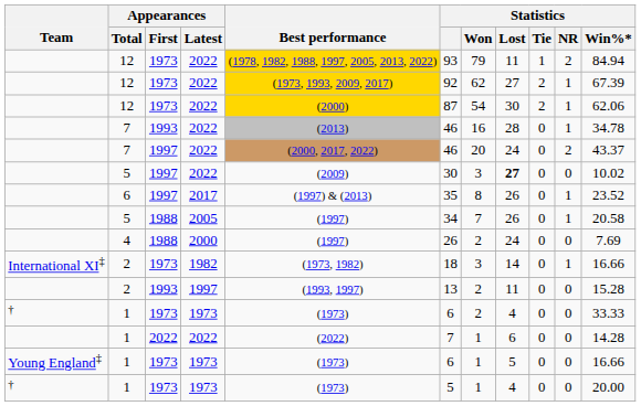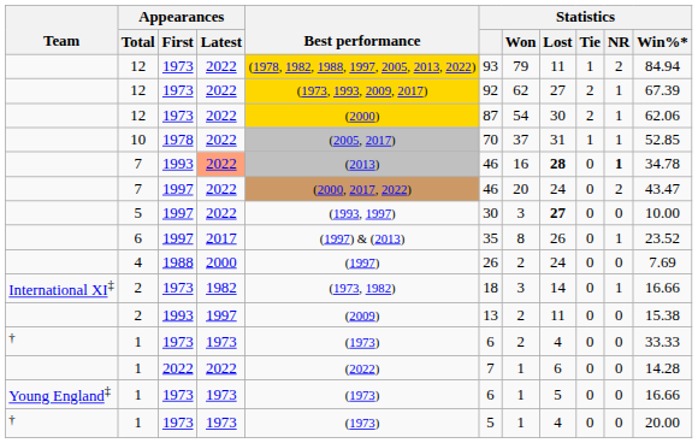 <table class="wikitable sortable" style="text-align: center;">
 <tr>
 <th style="border-bottom:none"></th>
 <th colspan=3>Appearances</th>
 <th style="border-bottom:none"></th>
 <th colspan=6>Statistics</th>
 </tr>
 <tr>
 <th style="border-top:none;">Team</th>
 <th>Total</th>
 <th>First</th>
 <th>Latest</th>
 <th style="border-top:none;">Best performance</th>
 <th></th>
 <th>Won</th>
 <th>Lost</th>
 <th>Tie</th>
 <th>NR</th>
 <th>Win%*</th>
 </tr>
 <tr>
 <td style="text-align:left;"></td>
 <td>12</td>
 <td><a href='#'>1973</a></td>
 <td><a href='#'>2022</a></td>
 <td style="background:gold;"> <small>(<a href='#'>1978</a>, <a href='#'>1982</a>, <a href='#'>1988</a>, <a href='#'>1997</a>, <a href='#'>2005</a>, <a href='#'>2013</a>, <a href='#'>2022</a>)</small></td>
 <td>93</td>
 <td>79</td>
 <td>11</td>
 <td>1</td>
 <td>2</td>
 <td>84.94</td>
 </tr>
 <tr>
 <td style="text-align:left;"></td>
 <td>12</td>
 <td><a href='#'>1973</a></td>
 <td><a href='#'>2022</a></td>
 <td style="background:gold;"> <small>(<a href='#'>1973</a>, <a href='#'>1993</a>, <a href='#'>2009</a>, <a href='#'>2017</a>)</small></td>
 <td>92</td>
 <td>62</td>
 <td>27</td>
 <td>2</td>
 <td>1</td>
 <td>67.39</td>
 </tr>
 <tr>
 <td style="text-align:left;"></td>
 <td>12</td>
 <td><a href='#'>1973</a></td>
 <td><a href='#'>2022</a></td>
 <td style="background:gold;"> <small>(<a href='#'>2000</a>)</small></td>
 <td>87</td>
 <td>54</td>
 <td>30</td>
 <td>2</td>
 <td>1</td>
 <td>62.06</td>
 </tr>
 <tr>
 <td style="text-align:left;"></td>
+<td>10</td>
+<td><a href='#'>1978</a></td>
+<td><a href='#'>2022</a></td>
+<td style="background: silver"> <small>(<a href='#'>2005</a>, <a href='#'>2017</a>)</small></td>
+<td>70</td>
+<td>37</td>
+<td>31</td>
+<td>1</td>
+<td>1</td>
+<td>52.85</td>
+</tr>
+<tr>
+<td style="text-align:left;"></td>
 <td>7</td>
 <td><a href='#'>1993</a></td>
-<td><a href='#'>2022</a></td>
+<td style="background: lightsalmon;"><a href='#'>2022</a></td>
 <td style="background: silver"> <small>(<a href='#'>2013</a>)</small></td>
 <td>46</td>
 <td>16</td>
-<td>28</td>
+<td><strong>28</strong></td>
 <td>0</td>
-<td>1</td>
+<td><strong>1</strong></td>
 <td>34.78</td>
 </tr>
 <tr>
 <td style="text-align:left;"></td>
 <td>7</td>
 <td><a href='#'>1997</a></td>
 <td><a href='#'>2022</a></td>
 <td style="background-color: #cc9966"> <small>(<a href='#'>2000</a>, <a href='#'>2017</a>, <a href='#'>2022</a>)</small></td>
 <td>46</td>
 <td>20</td>
 <td>24</td>
 <td>0</td>
 <td>2</td>
-<td>43.37</td>
+<td>43.47</td>
 </tr>
 <tr>
 <td style="text-align:left;"></td>
 <td>5</td>
 <td><a href='#'>1997</a></td>
 <td><a href='#'>2022</a></td>
-<td> <small>(<a href='#'>2009</a>)</small></td>
+<td> <small>(<a href='#'>1993</a>, <a href='#'>1997</a>)</small></td>
 <td>30</td>
 <td>3</td>
 <td><strong>27</strong></td>
 <td>0</td>
 <td>0</td>
-<td>10.02</td>
+<td>10.00</td>
 </tr>
 <tr>
 <td style="text-align:left;"></td>
 <td>6</td>
 <td><a href='#'>1997</a></td>
 <td><a href='#'>2017</a></td>
 <td> <small>(<a href='#'>1997</a>) &  (<a href='#'>2013</a>)</small></td>
 <td>35</td>
 <td>8</td>
 <td>26</td>
 <td>0</td>
 <td>1</td>
 <td>23.52</td>
-</tr>
-<tr>
-<td style="text-align:left;"></td>
-<td>5</td>
-<td><a href='#'>1988</a></td>
-<td><a href='#'>2005</a></td>
-<td> <small>(<a href='#'>1997</a>)</small></td>
-<td>34</td>
-<td>7</td>
-<td>26</td>
-<td>0</td>
-<td>1</td>
-<td>20.58</td>
 </tr>
 <tr>
 <td style="text-align:left;"></td>
 <td>4</td>
 <td><a href='#'>1988</a></td>
 <td><a href='#'>2000</a></td>
 <td> <small>(<a href='#'>1997</a>)</small></td>
 <td>26</td>
 <td>2</td>
 <td>24</td>
 <td>0</td>
 <td>0</td>
 <td>7.69</td>
 </tr>
 <tr>
 <td style="text-align:left;"><a href='#'>International XI</a><sup>‡</sup></td>
 <td>2</td>
 <td><a href='#'>1973</a></td>
 <td><a href='#'>1982</a></td>
 <td> <small>(<a href='#'>1973</a>, <a href='#'>1982</a>)</small></td>
 <td>18</td>
 <td>3</td>
 <td>14</td>
 <td>0</td>
 <td>1</td>
 <td>16.66</td>
 </tr>
 <tr>
 <td style="text-align:left;"></td>
 <td>2</td>
 <td><a href='#'>1993</a></td>
 <td><a href='#'>1997</a></td>
-<td> <small>(<a href='#'>1993</a>, <a href='#'>1997</a>)</small></td>
+<td> <small>(<a href='#'>2009</a>)</small></td>
 <td>13</td>
 <td>2</td>
 <td>11</td>
 <td>0</td>
 <td>0</td>
-<td>15.28</td>
+<td>15.38</td>
 </tr>
 <tr>
 <td style="text-align:left;"><sup>†</sup></td>
 <td>1</td>
 <td><a href='#'>1973</a></td>
 <td><a href='#'>1973</a></td>
 <td> <small>(<a href='#'>1973</a>)</small></td>
 <td>6</td>
 <td>2</td>
 <td>4</td>
 <td>0</td>
 <td>0</td>
 <td>33.33</td>
 </tr>
 <tr>
 <td style="text-align:left;"></td>
 <td>1</td>
 <td><a href='#'>2022</a></td>
 <td><a href='#'>2022</a></td>
 <td> <small>(<a href='#'>2022</a>)</small></td>
 <td>7</td>
 <td>1</td>
 <td>6</td>
 <td>0</td>
 <td>0</td>
 <td>14.28</td>
 </tr>
 <tr>
 <td style="text-align:left;"> <a href='#'>Young England</a><sup>‡</sup></td>
 <td>1</td>
 <td><a href='#'>1973</a></td>
 <td><a href='#'>1973</a></td>
 <td> <small>(<a href='#'>1973</a>)</small></td>
 <td>6</td>
 <td>1</td>
 <td>5</td>
 <td>0</td>
 <td>0</td>
 <td>16.66</td>
 </tr>
 <tr>
 <td style="text-align:left;"><sup>†</sup></td>
 <td>1</td>
 <td><a href='#'>1973</a></td>
 <td><a href='#'>1973</a></td>
 <td> <small>(<a href='#'>1973</a>)</small></td>
 <td>5</td>
 <td>1</td>
 <td>4</td>
 <td>0</td>
 <td>0</td>
 <td>20.00</td>
 </tr>
 </table>
